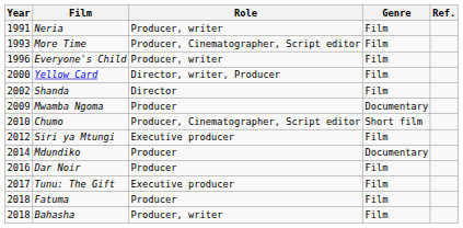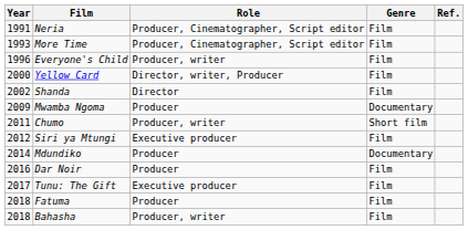 <table class="wikitable">
 <tr>
 <th>Year</th>
 <th>Film</th>
 <th>Role</th>
 <th>Genre</th>
 <th>Ref.</th>
 </tr>
 <tr>
 <td>1991</td>
 <td><em>Neria</em></td>
-<td>Producer, writer</td>
+<td>Producer, Cinematographer, Script editor</td>
 <td>Film</td>
 <td></td>
 </tr>
 <tr>
 <td>1993</td>
 <td><em>More Time</em></td>
 <td>Producer, Cinematographer, Script editor</td>
 <td>Film</td>
 <td></td>
 </tr>
 <tr>
 <td>1996</td>
 <td><em>Everyone's Child</em></td>
 <td>Producer, writer</td>
 <td>Film</td>
 <td></td>
 </tr>
 <tr>
 <td>2000</td>
 <td><em><a href='#'>Yellow Card</a></em></td>
 <td>Director, writer, Producer</td>
 <td>Film</td>
 <td></td>
 </tr>
 <tr>
 <td>2002</td>
 <td><em>Shanda</em></td>
 <td>Director</td>
 <td>Film</td>
 <td></td>
 </tr>
 <tr>
 <td>2009</td>
 <td><em>Mwamba Ngoma</em></td>
 <td>Producer</td>
 <td>Documentary</td>
 <td></td>
 </tr>
 <tr>
-<td>2010</td>
+<td>2011</td>
 <td><em>Chumo</em></td>
-<td>Producer, Cinematographer, Script editor</td>
+<td>Producer, writer</td>
 <td>Short film</td>
 <td></td>
 </tr>
 <tr>
 <td>2012</td>
 <td><em>Siri ya Mtungi</em></td>
 <td>Executive producer</td>
 <td>Film</td>
 <td></td>
 </tr>
 <tr>
 <td>2014</td>
 <td><em>Mdundiko</em></td>
 <td>Producer</td>
 <td>Documentary</td>
 <td></td>
 </tr>
 <tr>
 <td>2016</td>
 <td><em>Dar Noir</em></td>
 <td>Producer</td>
 <td>Film</td>
 <td></td>
 </tr>
 <tr>
 <td>2017</td>
 <td><em>Tunu: The Gift</em></td>
 <td>Executive producer</td>
 <td>Film</td>
 <td></td>
 </tr>
 <tr>
 <td>2018</td>
 <td><em>Fatuma</em></td>
 <td>Producer</td>
 <td>Film</td>
 <td></td>
 </tr>
 <tr>
 <td>2018</td>
 <td><em>Bahasha</em></td>
 <td>Producer, writer</td>
 <td>Film</td>
 <td></td>
 </tr>
 </table>
